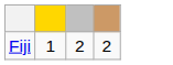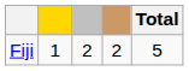 <table class="wikitable">
 <tr>
 <th></th>
 <th style="background-color:gold">      </th>
 <th style="background-color:silver">    </th>
 <th style="background-color:#CC9966">    </th>
+<th>Total</th>
 </tr>
 <tr align="center">
 <td> <a href='#'>Fiji</a></td>
 <td>1</td>
 <td>2</td>
 <td>2</td>
+<td>5</td>
 </tr>
 </table>
